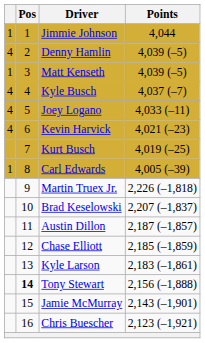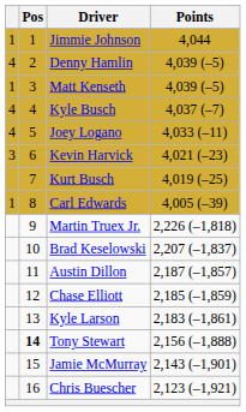 <table class="wikitable" style="font-size: 95%;">
 <tr>
 <th></th>
 <th>Pos</th>
 <th>Driver</th>
 <th>Points</th>
 </tr>
 <tr style="background:#D4AF37;">
 <td align="left"> 1</td>
 <td style="text-align:center;">1</td>
 <td><a href='#'>Jimmie Johnson</a></td>
 <td style="text-align:center;">4,044</td>
 </tr>
 <tr style="background:#D4AF37;">
 <td align="left"> 4</td>
 <td style="text-align:center;">2</td>
 <td><a href='#'>Denny Hamlin</a></td>
 <td style="text-align:center;">4,039 (–5)</td>
 </tr>
 <tr style="background:#D4AF37;">
 <td align="left"> 1</td>
 <td style="text-align:center;">3</td>
 <td><a href='#'>Matt Kenseth</a></td>
 <td style="text-align:center;">4,039 (–5)</td>
 </tr>
 <tr style="background:#D4AF37;">
 <td align="left"> 4</td>
 <td style="text-align:center;">4</td>
 <td><a href='#'>Kyle Busch</a></td>
 <td style="text-align:center;">4,037 (–7)</td>
 </tr>
 <tr style="background:#D4AF37;">
 <td align="left"> 4</td>
 <td style="text-align:center;">5</td>
 <td><a href='#'>Joey Logano</a></td>
 <td style="text-align:center;">4,033 (–11)</td>
 </tr>
 <tr style="background:#D4AF37;">
-<td align="left"> 4</td>
+<td align="left"> 3</td>
 <td style="text-align:center;">6</td>
 <td><a href='#'>Kevin Harvick</a></td>
 <td style="text-align:center;">4,021 (–23)</td>
 </tr>
 <tr style="background:#D4AF37;">
 <td align="left"></td>
 <td style="text-align:center;">7</td>
 <td><a href='#'>Kurt Busch</a></td>
 <td style="text-align:center;">4,019 (–25)</td>
 </tr>
 <tr style="background:#D4AF37;">
 <td align="left"> 1</td>
 <td style="text-align:center;">8</td>
 <td><a href='#'>Carl Edwards</a></td>
 <td style="text-align:center;">4,005 (–39)</td>
 </tr>
 <tr>
 <td align="left"></td>
 <td style="text-align:center;">9</td>
 <td><a href='#'>Martin Truex Jr.</a></td>
 <td style="text-align:center;">2,226 (–1,818)</td>
 </tr>
 <tr>
 <td align="left"></td>
 <td style="text-align:center;">10</td>
 <td><a href='#'>Brad Keselowski</a></td>
 <td style="text-align:center;">2,207 (–1,837)</td>
 </tr>
 <tr>
 <td align="left"></td>
 <td style="text-align:center;">11</td>
 <td><a href='#'>Austin Dillon</a></td>
 <td style="text-align:center;">2,187 (–1,857)</td>
 </tr>
 <tr>
 <td align="left"></td>
 <td style="text-align:center;">12</td>
 <td><a href='#'>Chase Elliott</a></td>
 <td style="text-align:center;">2,185 (–1,859)</td>
 </tr>
 <tr>
 <td align="left"></td>
 <td style="text-align:center;">13</td>
 <td><a href='#'>Kyle Larson</a></td>
 <td style="text-align:center;">2,183 (–1,861)</td>
 </tr>
 <tr>
 <td align="left"></td>
 <td style="text-align:center;"><strong>14</strong></td>
 <td><a href='#'>Tony Stewart</a></td>
 <td style="text-align:center;">2,156 (–1,888)</td>
 </tr>
 <tr>
 <td align="left"></td>
 <td style="text-align:center;">15</td>
 <td><a href='#'>Jamie McMurray</a></td>
 <td style="text-align:center;">2,143 (–1,901)</td>
 </tr>
 <tr>
 <td align="left"></td>
 <td style="text-align:center;">16</td>
 <td><a href='#'>Chris Buescher</a></td>
 <td style="text-align:center;">2,123 (–1,921)</td>
 </tr>
 <tr class="sortbottom">
 <th colspan="9"></th>
 </tr>
 </table>
